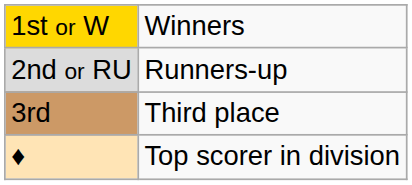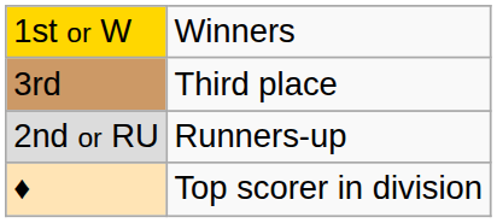 <table class="wikitable" text-align:center">
 <tr>
 <td bgcolor=gold>1st <small>or</small> W</td>
 <td>Winners</td>
 </tr>
 <tr>
+<td bgcolor=#CC9966>3rd</td>
+<td>Third place</td>
+</tr>
+<tr>
 <td bgcolor=#DCDCDC>2nd <small>or</small> RU</td>
 <td>Runners-up</td>
-</tr>
-<tr>
-<td bgcolor=#CC9966>3rd</td>
-<td>Third place</td>
 </tr>
 <tr>
 <td bgcolor=#FFE4B5>♦</td>
 <td>Top scorer in division</td>
 </tr>
 </table>
